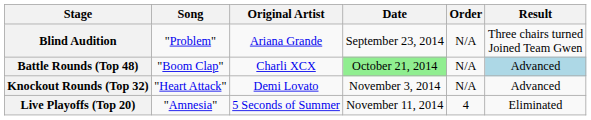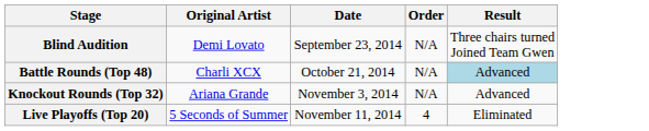 <table class="wikitable" style="text-align:center; font-size:90%; line-height:16px;">
 <tr>
 <th scope="col">Stage</th>
-<th scope="col">Song</th>
 <th scope="col">Original Artist</th>
 <th scope="col">Date</th>
 <th scope="col">Order</th>
 <th scope="col">Result</th>
 </tr>
 <tr>
 <th scope="row">Blind Audition</th>
-<td>"<a href='#'>Problem</a>"</td>
-<td><a href='#'>Ariana Grande</a></td>
+<td><a href='#'>Demi Lovato</a></td>
 <td>September 23, 2014</td>
 <td>N/A</td>
 <td>Three chairs turned<br>Joined Team Gwen</td>
 </tr>
 <tr>
 <th scope="row">Battle Rounds (Top 48)</th>
-<td>"<a href='#'>Boom Clap</a>" </td>
 <td><a href='#'>Charli XCX</a></td>
-<td style="background: lightgreen;">October 21, 2014</td>
+<td>October 21, 2014</td>
 <td>N/A</td>
 <td style="background: lightblue;">Advanced</td>
 </tr>
 <tr>
 <th scope="row">Knockout Rounds (Top 32)</th>
-<td>"<a href='#'>Heart Attack</a>" </td>
-<td><a href='#'>Demi Lovato</a></td>
+<td><a href='#'>Ariana Grande</a></td>
 <td>November 3, 2014</td>
 <td>N/A</td>
 <td>Advanced</td>
 </tr>
 <tr>
 <th scope="row">Live Playoffs (Top 20)</th>
-<td>"<a href='#'>Amnesia</a>"</td>
 <td><a href='#'>5 Seconds of Summer</a></td>
 <td>November 11, 2014</td>
 <td>4</td>
 <td>Eliminated</td>
 </tr>
 </table>
